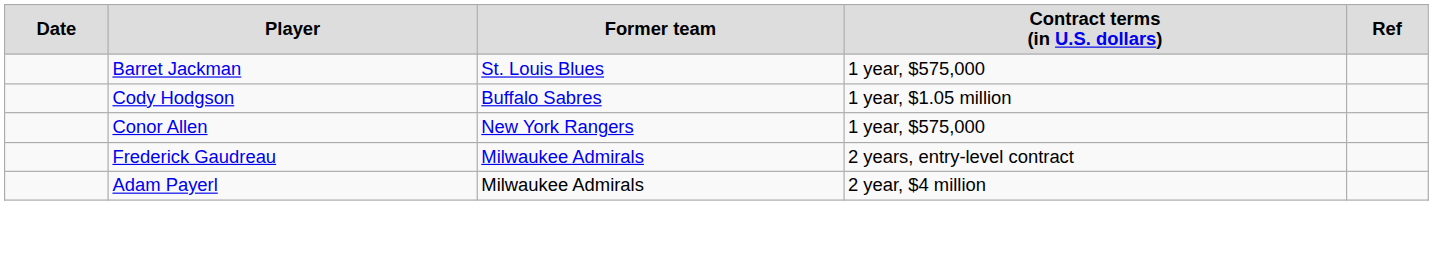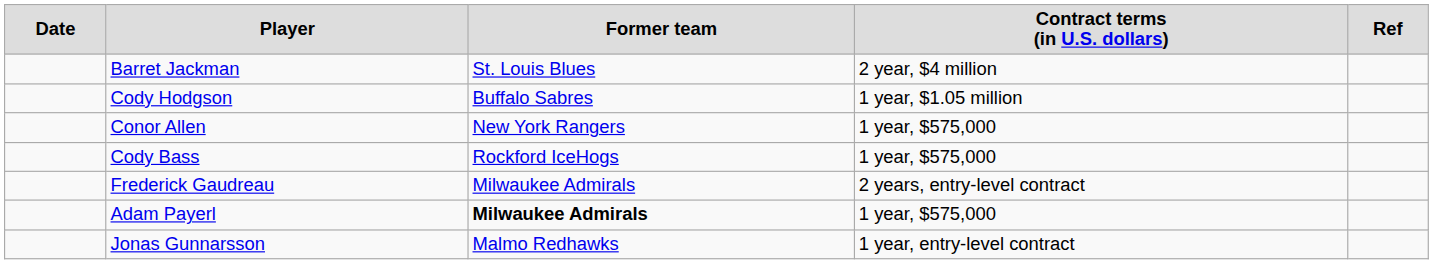 <table class="wikitable" width=98%>
 <tr align="center" bgcolor="#dddddd">
 <td><strong>Date</strong></td>
 <td><strong>Player</strong></td>
 <td><strong>Former team</strong></td>
 <td><strong>Contract terms</strong><br><strong>(in <a href='#'>U.S. dollars</a>)</strong></td>
 <td><strong>Ref</strong></td>
 </tr>
 <tr>
 <td></td>
 <td><a href='#'>Barret Jackman</a></td>
 <td><a href='#'>St. Louis Blues</a></td>
-<td>1 year, $575,000</td>
+<td>2 year, $4 million</td>
 <td></td>
 </tr>
 <tr>
 <td></td>
 <td><a href='#'>Cody Hodgson</a></td>
 <td><a href='#'>Buffalo Sabres</a></td>
 <td>1 year, $1.05 million</td>
 <td></td>
 </tr>
 <tr>
 <td></td>
 <td><a href='#'>Conor Allen</a></td>
 <td><a href='#'>New York Rangers</a></td>
 <td>1 year, $575,000</td>
 <td></td>
 </tr>
 <tr>
 <td></td>
+<td><a href='#'>Cody Bass</a></td>
+<td><a href='#'>Rockford IceHogs</a></td>
+<td>1 year, $575,000</td>
+<td></td>
+</tr>
+<tr>
+<td></td>
 <td><a href='#'>Frederick Gaudreau</a></td>
 <td><a href='#'>Milwaukee Admirals</a></td>
 <td>2 years, entry-level contract</td>
 <td></td>
 </tr>
 <tr>
 <td></td>
 <td><a href='#'>Adam Payerl</a></td>
-<td>Milwaukee Admirals</td>
-<td>2 year, $4 million</td>
+<td><strong>Milwaukee Admirals</strong></td>
+<td>1 year, $575,000</td>
+<td></td>
+</tr>
+<tr>
+<td></td>
+<td><a href='#'>Jonas Gunnarsson</a></td>
+<td><a href='#'>Malmo Redhawks</a></td>
+<td>1 year, entry-level contract</td>
 <td></td>
 </tr>
 </table>
